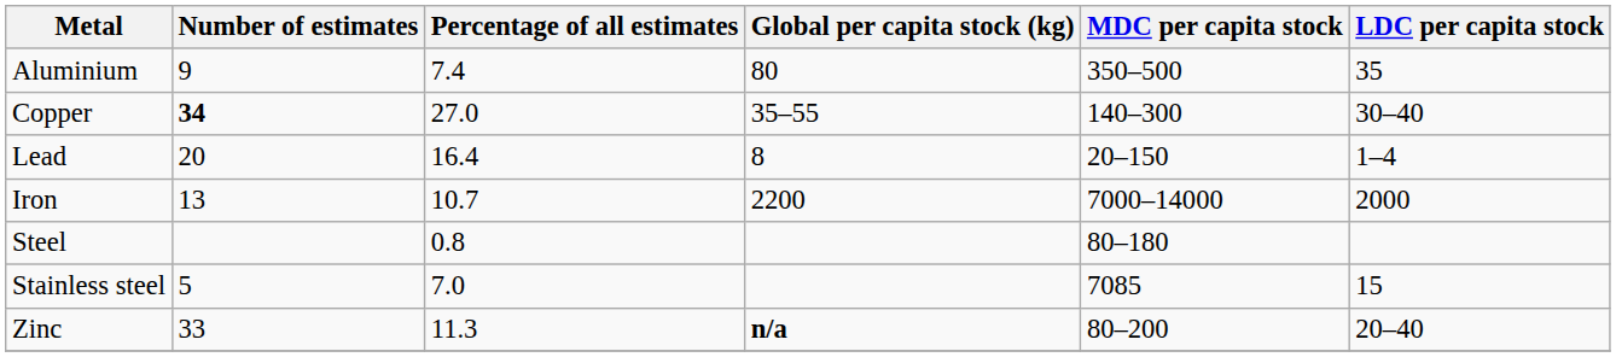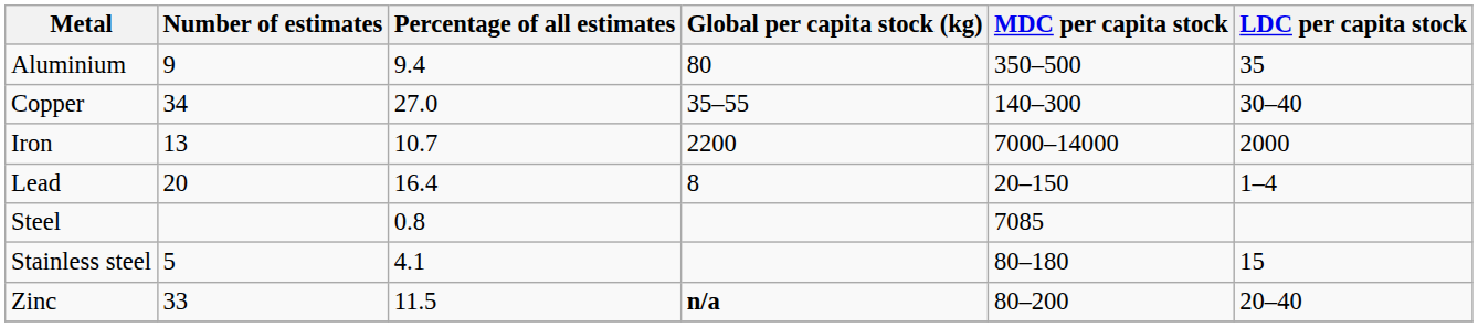 <table class="wikitable">
 <tr>
 <th>Metal</th>
 <th>Number of estimates</th>
 <th>Percentage of all estimates</th>
 <th>Global per capita stock (kg)</th>
 <th><a href='#'>MDC</a> per capita stock</th>
 <th><a href='#'>LDC</a> per capita stock</th>
 </tr>
 <tr>
 <td>Aluminium</td>
 <td>9</td>
-<td>7.4</td>
+<td>9.4</td>
 <td>80</td>
 <td>350–500</td>
 <td>35</td>
 </tr>
 <tr>
 <td>Copper</td>
-<td><strong>34</strong></td>
+<td>34</td>
 <td>27.0</td>
 <td>35–55</td>
 <td>140–300</td>
 <td>30–40</td>
+</tr>
+<tr>
+<td>Iron</td>
+<td>13</td>
+<td>10.7</td>
+<td>2200</td>
+<td>7000–14000</td>
+<td>2000</td>
 </tr>
 <tr>
 <td>Lead</td>
 <td>20</td>
 <td>16.4</td>
 <td>8</td>
 <td>20–150</td>
 <td>1–4</td>
 </tr>
 <tr>
-<td>Iron</td>
-<td>13</td>
-<td>10.7</td>
-<td>2200</td>
-<td>7000–14000</td>
-<td>2000</td>
-</tr>
-<tr>
 <td>Steel</td>
 <td></td>
 <td>0.8</td>
 <td></td>
-<td>80–180</td>
+<td>7085</td>
 <td></td>
 </tr>
 <tr>
 <td>Stainless steel</td>
 <td>5</td>
-<td>7.0</td>
+<td>4.1</td>
 <td></td>
-<td>7085</td>
+<td>80–180</td>
 <td>15</td>
 </tr>
 <tr>
 <td>Zinc</td>
 <td>33</td>
-<td>11.3</td>
+<td>11.5</td>
 <td><strong>n/a</strong></td>
 <td>80–200</td>
 <td>20–40</td>
 </tr>
 <tr>
 </tr>
 </table>
